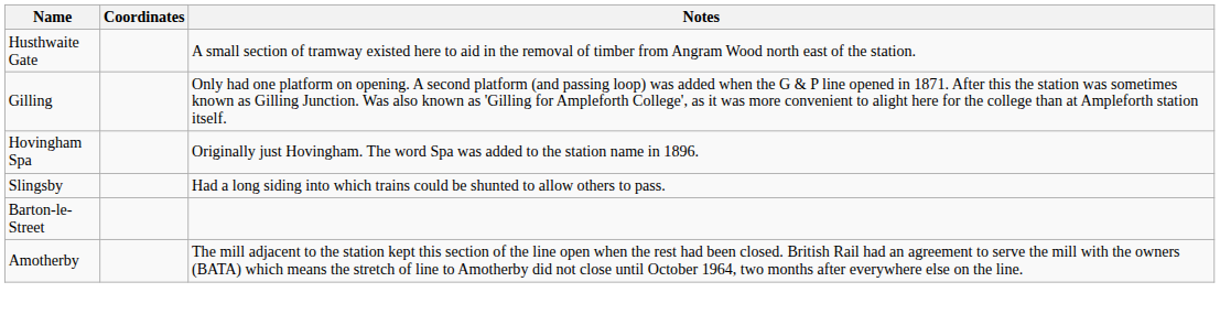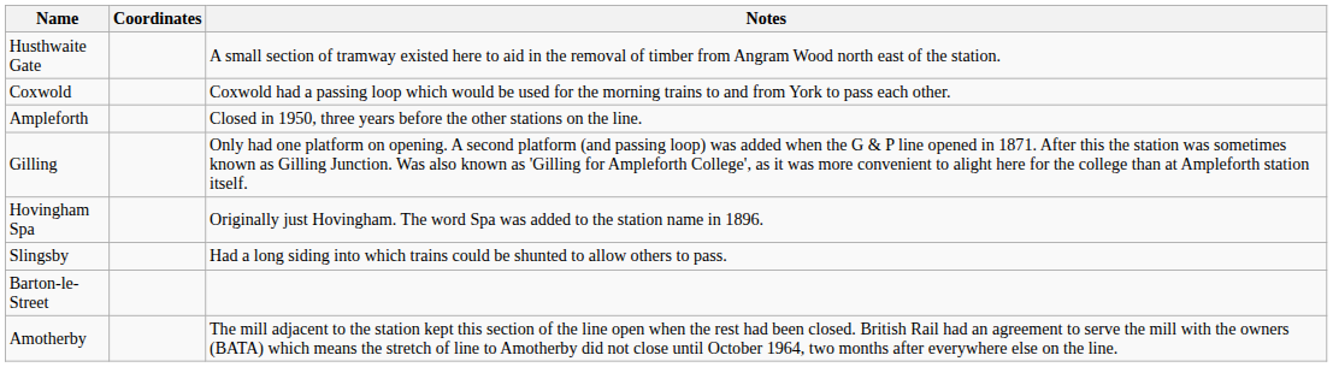 <table class="wikitable">
 <tr>
 <th>Name</th>
 <th>Coordinates</th>
 <th>Notes</th>
 </tr>
 <tr>
 <td>Husthwaite Gate</td>
 <td></td>
 <td>A small section of tramway existed here to aid in the removal of timber from Angram Wood  north east of the station.</td>
+</tr>
+<tr>
+<td>Coxwold</td>
+<td></td>
+<td>Coxwold had a passing loop which would be used for the morning trains to and from York to pass each other.</td>
+</tr>
+<tr>
+<td>Ampleforth</td>
+<td></td>
+<td>Closed in 1950, three years before the other stations on the line.</td>
 </tr>
 <tr>
 <td>Gilling</td>
 <td></td>
 <td>Only had one platform on opening. A second platform (and passing loop) was added when the G & P line opened in 1871. After this the station was sometimes known as Gilling Junction. Was also known as 'Gilling for Ampleforth College', as it was more convenient to alight here for the college than at Ampleforth station itself.</td>
 </tr>
 <tr>
 <td>Hovingham Spa</td>
 <td></td>
 <td>Originally just Hovingham. The word Spa was added to the station name in 1896.</td>
 </tr>
 <tr>
 <td>Slingsby</td>
 <td></td>
 <td>Had a long siding into which trains could be shunted to allow others to pass.</td>
 </tr>
 <tr>
 <td>Barton-le-Street</td>
 <td></td>
 <td></td>
 </tr>
 <tr>
 <td>Amotherby</td>
 <td></td>
 <td>The mill adjacent to the station kept this section of the line open when the rest had been closed. British Rail had an agreement to serve the mill with the owners (BATA) which means the stretch of line to Amotherby did not close until October 1964, two months after everywhere else on the line.</td>
 </tr>
 </table>
